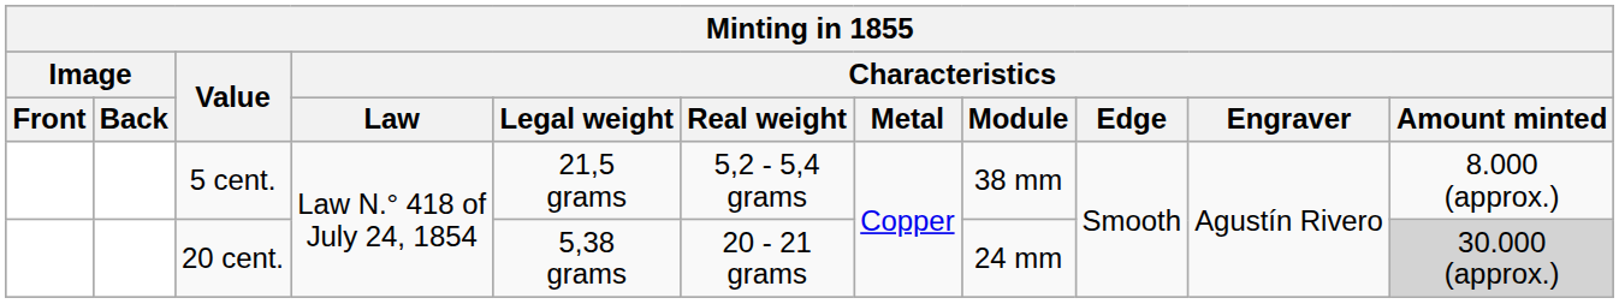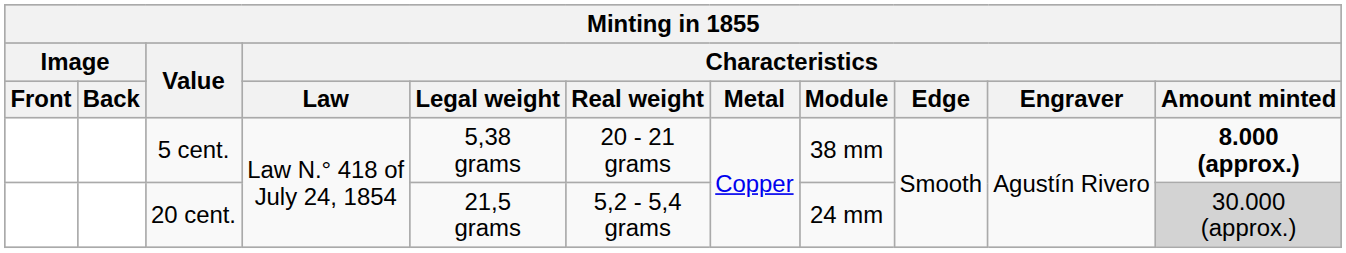 <table class="wikitable" align="center" style="font-size: 90%">
 <tr>
 <th colspan="11"><strong>Minting in 1855</strong></th>
 </tr>
 <tr>
 <th colspan="2">Image</th>
 <th rowspan="2">Value</th>
 <th colspan="8">Characteristics</th>
 </tr>
 <tr>
 <th>Front</th>
 <th>Back</th>
 <th>Law</th>
 <th>Legal weight</th>
 <th>Real weight</th>
 <th>Metal</th>
 <th>Module</th>
 <th>Edge</th>
 <th>Engraver</th>
 <th>Amount minted</th>
 </tr>
 <tr>
 <td align="center" bgcolor="#FFFFFF"></td>
 <td align="center" bgcolor="#FFFFFF"></td>
 <td style="text-align: center;">5 cent.</td>
 <td rowspan="2" style="text-align: center;">Law N.° 418 of<br>July 24, 1854</td>
-<td style="text-align: center;">21,5<br>grams</td>
-<td style="text-align: center;">5,2 - 5,4<br>grams</td>
+<td style="text-align: center;">5,38<br>grams</td>
+<td style="text-align: center;">20 - 21<br>grams</td>
 <td rowspan="2" style="text-align: center;"><a href='#'>Copper</a></td>
 <td style="text-align: center;">38 mm</td>
 <td rowspan="2" style="text-align: center;">Smooth</td>
 <td rowspan="2" style="text-align: center;">Agustín Rivero</td>
-<td style="text-align: center;">8.000<br>(approx.)</td>
+<td style="text-align: center;"><strong>8.000<br>(approx.)</strong></td>
 </tr>
 <tr>
 <td align="center" bgcolor="#FFFFFF"></td>
 <td align="center" bgcolor="#FFFFFF"></td>
 <td style="text-align: center;">20 cent.</td>
-<td style="text-align: center;">5,38<br>grams</td>
-<td style="text-align: center;">20 - 21<br>grams</td>
+<td style="text-align: center;">21,5<br>grams</td>
+<td style="text-align: center;">5,2 - 5,4<br>grams</td>
 <td style="text-align: center;">24 mm</td>
 <td style="background: lightgrey; text-align: center;">30.000<br>(approx.)</td>
 </tr>
 </table>
